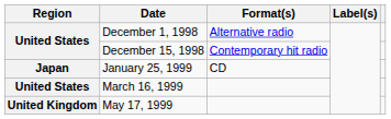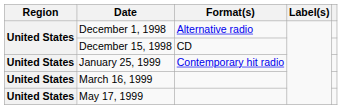 <table class="wikitable plainrowheaders">
 <tr>
 <th scope="col">Region</th>
 <th scope="col">Date</th>
 <th scope="col">Format(s)</th>
 <th scope="col">Label(s)</th>
 <th scope="col"></th>
 </tr>
 <tr>
 <th scope="row" rowspan="2">United States</th>
 <td>December 1, 1998</td>
 <td><a href='#'>Alternative radio</a></td>
 <td rowspan="5"></td>
 <td></td>
 </tr>
 <tr>
 <td>December 15, 1998</td>
-<td><a href='#'>Contemporary hit radio</a></td>
+<td>CD</td>
 <td></td>
 </tr>
 <tr>
-<th scope="row">Japan</th>
+<th scope="row">United States</th>
 <td>January 25, 1999</td>
-<td>CD</td>
+<td><a href='#'>Contemporary hit radio</a></td>
 <td></td>
 </tr>
 <tr>
 <th scope="row">United States</th>
 <td>March 16, 1999</td>
 <td></td>
 <td></td>
 </tr>
 <tr>
-<th scope="row">United Kingdom</th>
+<th scope="row">United States</th>
 <td>May 17, 1999</td>
 <td></td>
 <td></td>
 </tr>
 </table>
